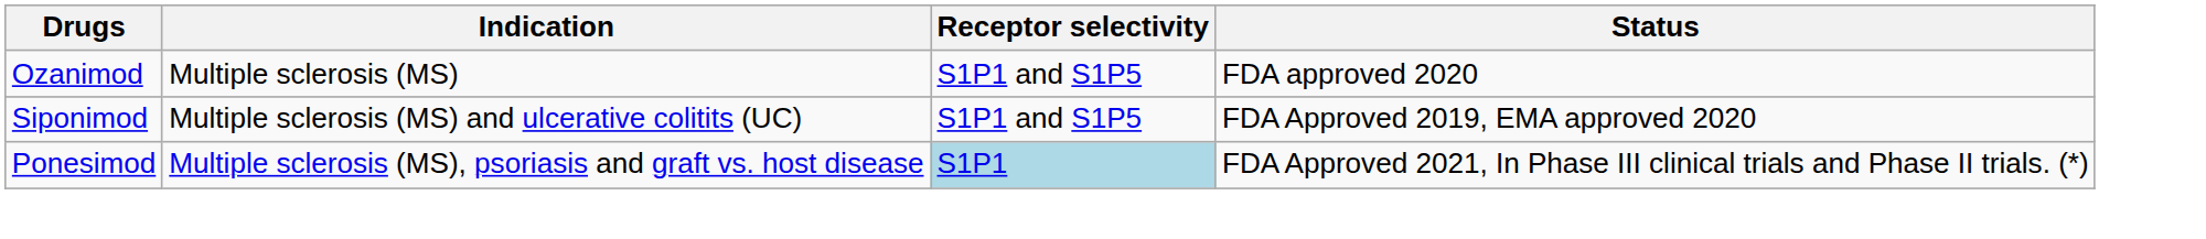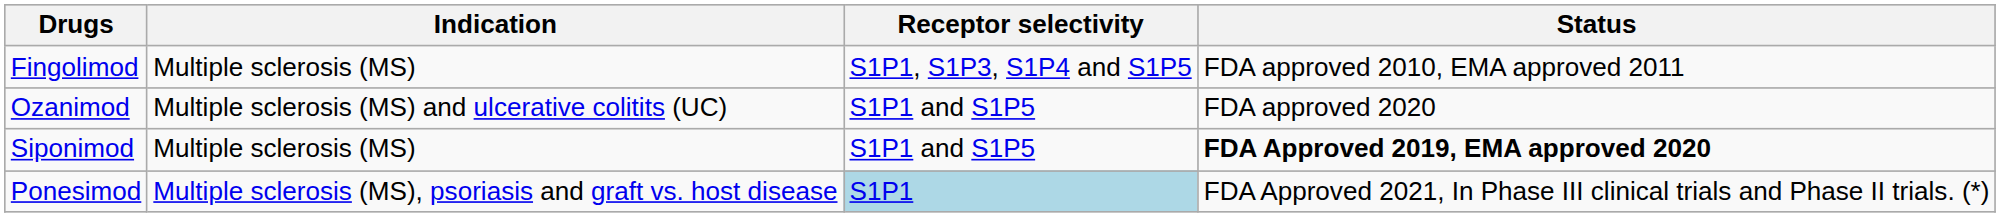 <table class="wikitable">
 <tr>
 <th>Drugs</th>
 <th>Indication</th>
 <th>Receptor selectivity</th>
 <th>Status</th>
 </tr>
 <tr>
+<td><a href='#'>Fingolimod</a></td>
+<td>Multiple sclerosis (MS)</td>
+<td><a href='#'>S1P1</a>, <a href='#'>S1P3</a>, <a href='#'>S1P4</a> and <a href='#'>S1P5</a></td>
+<td>FDA approved 2010, EMA approved 2011</td>
+</tr>
+<tr>
 <td><a href='#'>Ozanimod</a></td>
-<td>Multiple sclerosis (MS)</td>
+<td>Multiple sclerosis (MS) and <a href='#'>ulcerative colitits</a> (UC)</td>
 <td><a href='#'>S1P1</a> and <a href='#'>S1P5</a></td>
 <td>FDA approved 2020</td>
 </tr>
 <tr>
 <td><a href='#'>Siponimod</a></td>
-<td>Multiple sclerosis (MS) and <a href='#'>ulcerative colitits</a> (UC)</td>
+<td>Multiple sclerosis (MS)</td>
 <td><a href='#'>S1P1</a> and <a href='#'>S1P5</a></td>
-<td>FDA Approved 2019, EMA approved 2020</td>
+<td><strong>FDA Approved 2019, EMA approved 2020</strong></td>
 </tr>
 <tr>
 <td><a href='#'>Ponesimod</a></td>
 <td><a href='#'>Multiple sclerosis</a> (MS), <a href='#'>psoriasis</a> and <a href='#'>graft vs. host disease</a></td>
 <td style="background: lightblue;"><a href='#'>S1P1</a></td>
 <td>FDA Approved 2021, In Phase III clinical trials and Phase II trials. (*)</td>
 </tr>
 </table>
